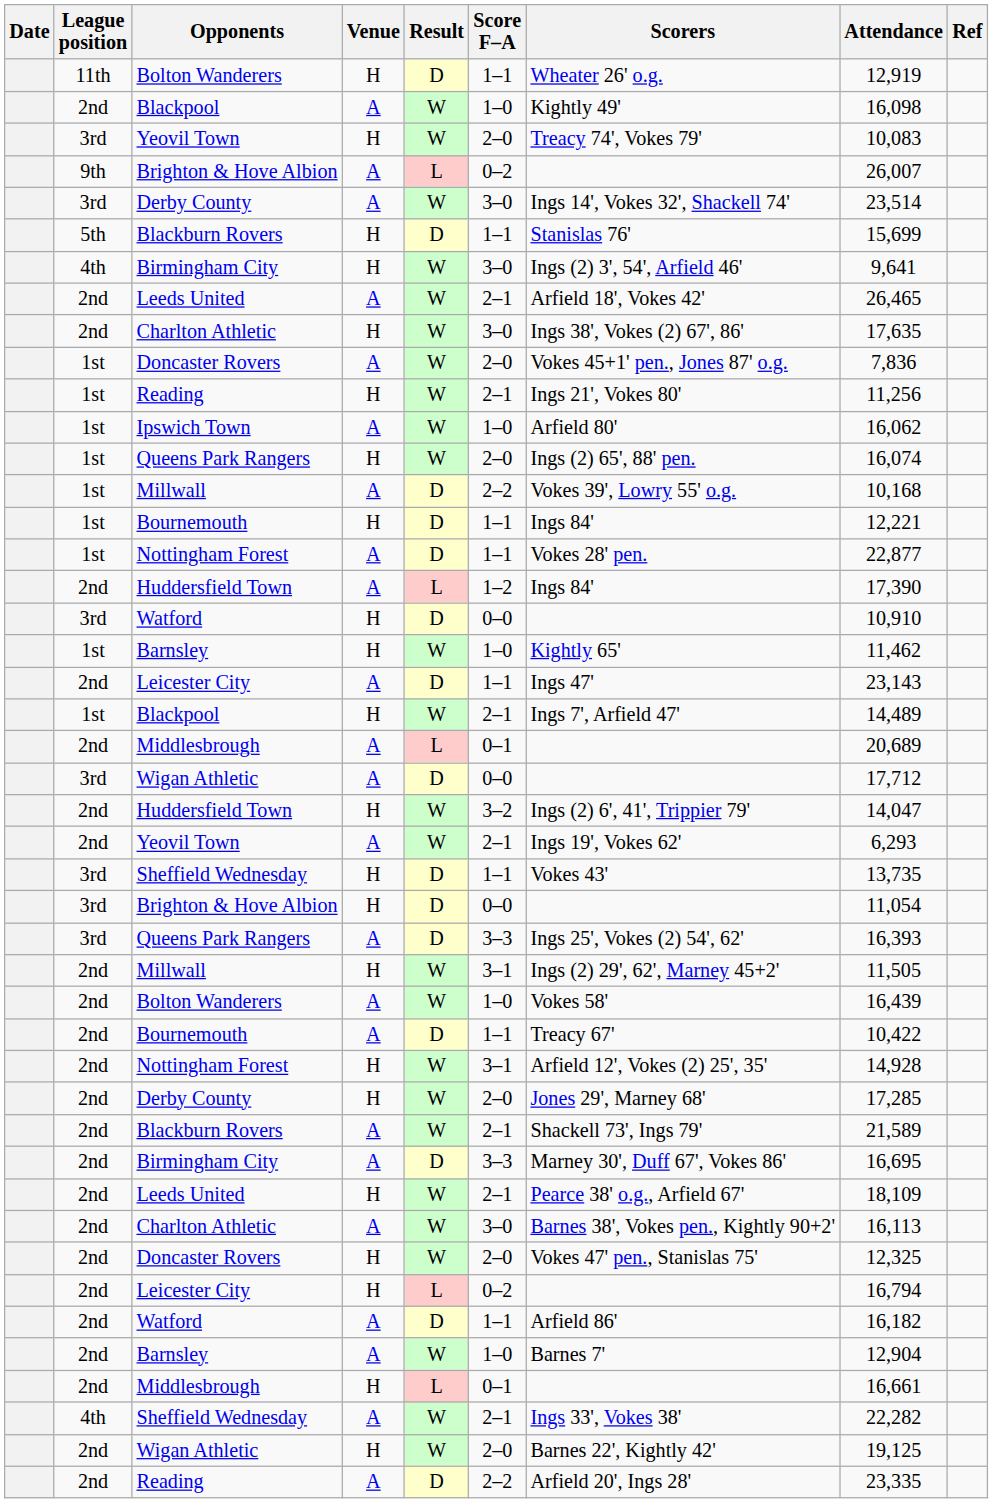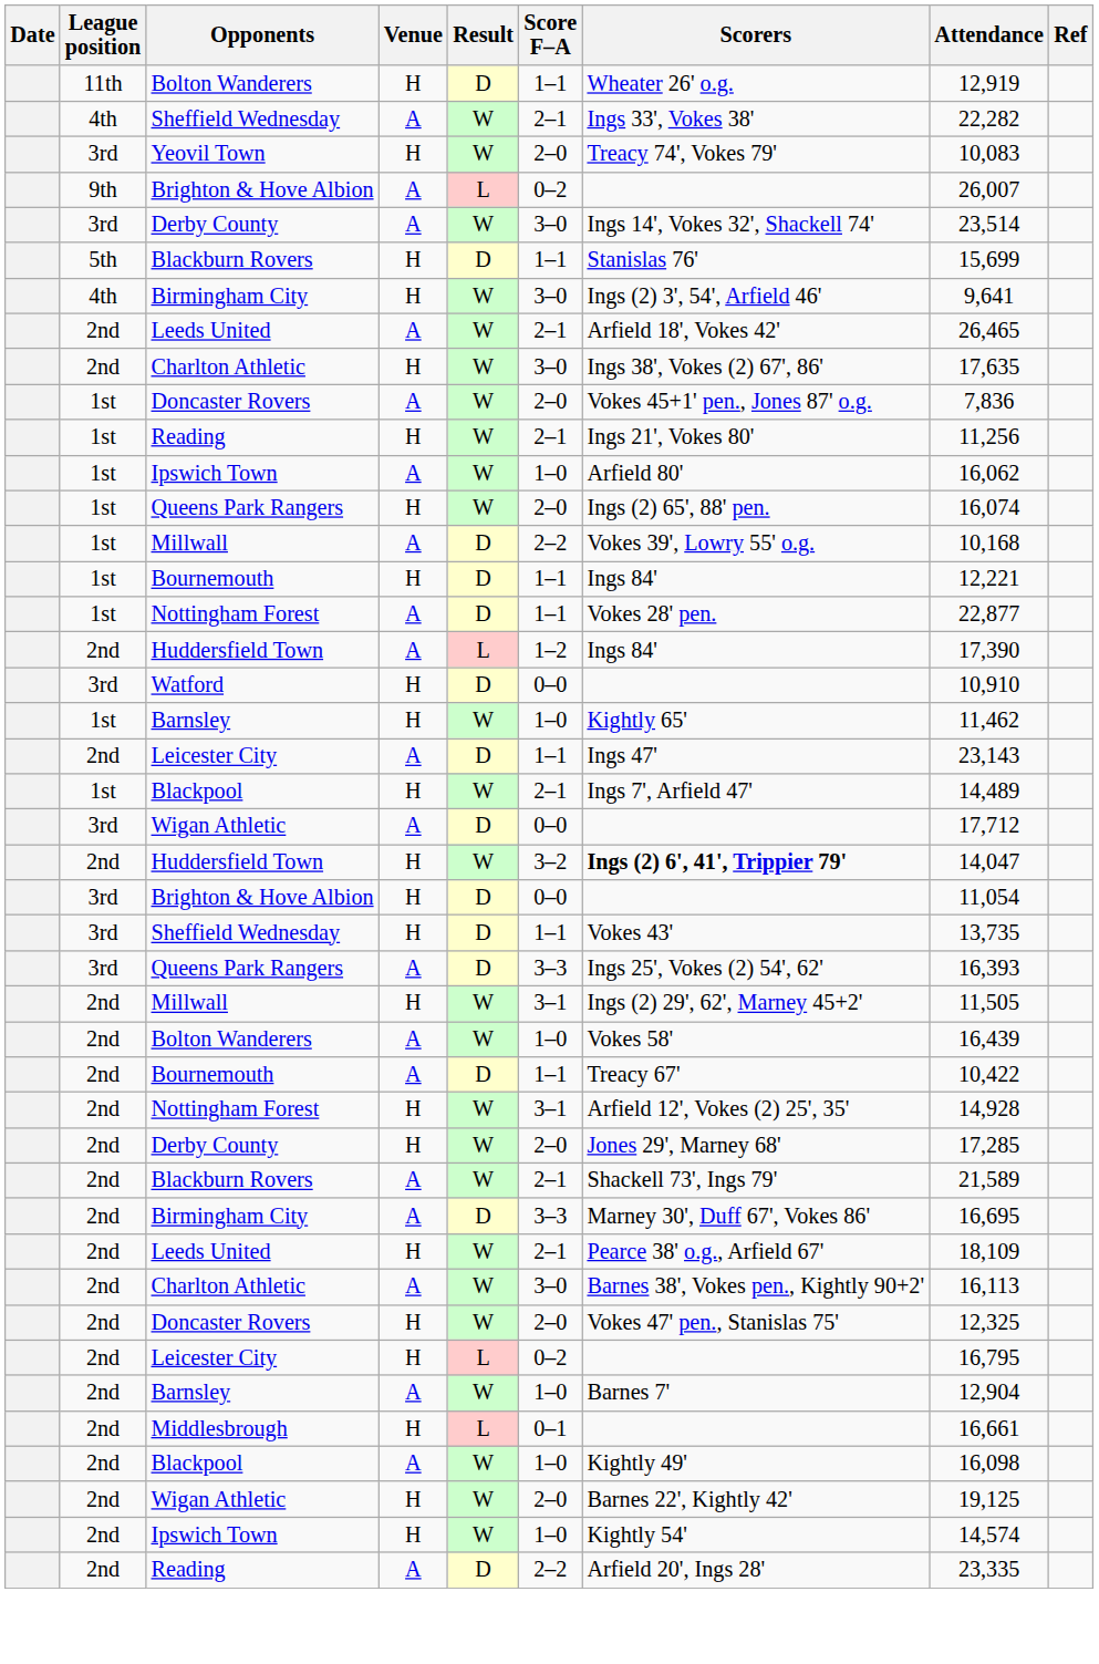 <table class="wikitable plainrowheaders sortable" style="text-align:center">
 <tr>
 <th scope="col">Date</th>
 <th scope="col">League<br>position</th>
 <th scope="col">Opponents</th>
 <th scope="col">Venue</th>
 <th scope="col">Result</th>
 <th scope="col">Score<br>F–A</th>
 <th scope="col" class="unsortable">Scorers</th>
 <th scope="col">Attendance</th>
 <th scope="col" class="unsortable">Ref</th>
 </tr>
 <tr>
 <th scope="row"></th>
 <td>11th</td>
 <td align="left"><a href='#'>Bolton Wanderers</a></td>
 <td>H</td>
 <td style="background-color:#FFFFCC">D</td>
 <td>1–1</td>
 <td align="left"><a href='#'>Wheater</a> 26' <a href='#'>o.g.</a></td>
 <td>12,919</td>
 <td></td>
 </tr>
 <tr>
 <th scope="row"></th>
-<td>2nd</td>
-<td align="left"><a href='#'>Blackpool</a></td>
+<td>4th</td>
+<td align="left"><a href='#'>Sheffield Wednesday</a></td>
 <td><a href='#'>A</a></td>
 <td style="background-color:#CCFFCC">W</td>
-<td>1–0</td>
-<td align="left">Kightly 49'</td>
-<td>16,098</td>
+<td>2–1</td>
+<td align="left"><a href='#'>Ings</a> 33', <a href='#'>Vokes</a> 38'</td>
+<td>22,282</td>
 <td></td>
 </tr>
 <tr>
 <th scope="row"></th>
 <td>3rd</td>
 <td align="left"><a href='#'>Yeovil Town</a></td>
 <td>H</td>
 <td style="background-color:#CCFFCC">W</td>
 <td>2–0</td>
 <td align="left"><a href='#'>Treacy</a> 74', Vokes 79'</td>
 <td>10,083</td>
 <td></td>
 </tr>
 <tr>
 <th scope="row"></th>
 <td>9th</td>
 <td align="left"><a href='#'>Brighton & Hove Albion</a></td>
 <td><a href='#'>A</a></td>
 <td style="background-color:#FFCCCC">L</td>
 <td>0–2</td>
 <td align="left"></td>
 <td>26,007</td>
 <td></td>
 </tr>
 <tr>
 <th scope="row"></th>
 <td>3rd</td>
 <td align="left"><a href='#'>Derby County</a></td>
 <td><a href='#'>A</a></td>
 <td style="background-color:#CCFFCC">W</td>
 <td>3–0</td>
 <td align="left">Ings 14', Vokes 32', <a href='#'>Shackell</a> 74'</td>
 <td>23,514</td>
 <td></td>
 </tr>
 <tr>
 <th scope="row"></th>
 <td>5th</td>
 <td align="left"><a href='#'>Blackburn Rovers</a></td>
 <td>H</td>
 <td style="background-color:#FFFFCC">D</td>
 <td>1–1</td>
 <td align="left"><a href='#'>Stanislas</a> 76'</td>
 <td>15,699</td>
 <td></td>
 </tr>
 <tr>
 <th scope="row"></th>
 <td>4th</td>
 <td align="left"><a href='#'>Birmingham City</a></td>
 <td>H</td>
 <td style="background-color:#CCFFCC">W</td>
 <td>3–0</td>
 <td align="left">Ings (2) 3', 54', <a href='#'>Arfield</a> 46'</td>
 <td>9,641</td>
 <td></td>
 </tr>
 <tr>
 <th scope="row"></th>
 <td>2nd</td>
 <td align="left"><a href='#'>Leeds United</a></td>
 <td><a href='#'>A</a></td>
 <td style="background-color:#CCFFCC">W</td>
 <td>2–1</td>
 <td align="left">Arfield 18', Vokes 42'</td>
 <td>26,465</td>
 <td></td>
 </tr>
 <tr>
 <th scope="row"></th>
 <td>2nd</td>
 <td align="left"><a href='#'>Charlton Athletic</a></td>
 <td>H</td>
 <td style="background-color:#CCFFCC">W</td>
 <td>3–0</td>
 <td align="left">Ings 38', Vokes (2) 67', 86'</td>
 <td>17,635</td>
 <td></td>
 </tr>
 <tr>
 <th scope="row"></th>
 <td>1st</td>
 <td align="left"><a href='#'>Doncaster Rovers</a></td>
 <td><a href='#'>A</a></td>
 <td style="background-color:#CCFFCC">W</td>
 <td>2–0</td>
 <td align="left">Vokes 45+1' <a href='#'>pen.</a>, <a href='#'>Jones</a> 87' <a href='#'>o.g.</a></td>
 <td>7,836</td>
 <td></td>
 </tr>
 <tr>
 <th scope="row"></th>
 <td>1st</td>
 <td align="left"><a href='#'>Reading</a></td>
 <td>H</td>
 <td style="background-color:#CCFFCC">W</td>
 <td>2–1</td>
 <td align="left">Ings 21', Vokes 80'</td>
 <td>11,256</td>
 <td></td>
 </tr>
 <tr>
 <th scope="row"></th>
 <td>1st</td>
 <td align="left"><a href='#'>Ipswich Town</a></td>
 <td><a href='#'>A</a></td>
 <td style="background-color:#CCFFCC">W</td>
 <td>1–0</td>
 <td align="left">Arfield 80'</td>
 <td>16,062</td>
 <td></td>
 </tr>
 <tr>
 <th scope="row"></th>
 <td>1st</td>
 <td align="left"><a href='#'>Queens Park Rangers</a></td>
 <td>H</td>
 <td style="background-color:#CCFFCC">W</td>
 <td>2–0</td>
 <td align="left">Ings (2) 65', 88' <a href='#'>pen.</a></td>
 <td>16,074</td>
 <td></td>
 </tr>
 <tr>
 <th scope="row"></th>
 <td>1st</td>
 <td align="left"><a href='#'>Millwall</a></td>
 <td><a href='#'>A</a></td>
 <td style="background-color:#FFFFCC">D</td>
 <td>2–2</td>
 <td align="left">Vokes 39', <a href='#'>Lowry</a> 55' <a href='#'>o.g.</a></td>
 <td>10,168</td>
 <td></td>
 </tr>
 <tr>
 <th scope="row"></th>
 <td>1st</td>
 <td align="left"><a href='#'>Bournemouth</a></td>
 <td>H</td>
 <td style="background-color:#FFFFCC">D</td>
 <td>1–1</td>
 <td align="left">Ings 84'</td>
 <td>12,221</td>
 <td></td>
 </tr>
 <tr>
 <th scope="row"></th>
 <td>1st</td>
 <td align="left"><a href='#'>Nottingham Forest</a></td>
 <td><a href='#'>A</a></td>
 <td style="background-color:#FFFFCC">D</td>
 <td>1–1</td>
 <td align="left">Vokes 28' <a href='#'>pen.</a></td>
 <td>22,877</td>
 <td></td>
 </tr>
 <tr>
 <th scope="row"></th>
 <td>2nd</td>
 <td align="left"><a href='#'>Huddersfield Town</a></td>
 <td><a href='#'>A</a></td>
 <td style="background-color:#FFCCCC">L</td>
 <td>1–2</td>
 <td align="left">Ings 84'</td>
 <td>17,390</td>
 <td></td>
 </tr>
 <tr>
 <th scope="row"></th>
 <td>3rd</td>
 <td align="left"><a href='#'>Watford</a></td>
 <td>H</td>
 <td style="background-color:#FFFFCC">D</td>
 <td>0–0</td>
 <td align="left"></td>
 <td>10,910</td>
 <td></td>
 </tr>
 <tr>
 <th scope="row"></th>
 <td>1st</td>
 <td align="left"><a href='#'>Barnsley</a></td>
 <td>H</td>
 <td style="background-color:#CCFFCC">W</td>
 <td>1–0</td>
 <td align="left"><a href='#'>Kightly</a> 65'</td>
 <td>11,462</td>
 <td></td>
 </tr>
 <tr>
 <th scope="row"></th>
 <td>2nd</td>
 <td align="left"><a href='#'>Leicester City</a></td>
 <td><a href='#'>A</a></td>
 <td style="background-color:#FFFFCC">D</td>
 <td>1–1</td>
 <td align="left">Ings 47'</td>
 <td>23,143</td>
 <td></td>
 </tr>
 <tr>
 <th scope="row"></th>
 <td>1st</td>
 <td align="left"><a href='#'>Blackpool</a></td>
 <td>H</td>
 <td style="background-color:#CCFFCC">W</td>
 <td>2–1</td>
 <td align="left">Ings 7', Arfield 47'</td>
 <td>14,489</td>
 <td></td>
 </tr>
 <tr>
 <th scope="row"></th>
-<td>2nd</td>
-<td align="left"><a href='#'>Middlesbrough</a></td>
-<td><a href='#'>A</a></td>
-<td style="background-color:#FFCCCC">L</td>
-<td>0–1</td>
-<td align="left"></td>
-<td>20,689</td>
-<td></td>
-</tr>
-<tr>
-<th scope="row"></th>
 <td>3rd</td>
 <td align="left"><a href='#'>Wigan Athletic</a></td>
 <td><a href='#'>A</a></td>
 <td style="background-color:#FFFFCC">D</td>
 <td>0–0</td>
 <td align="left"></td>
 <td>17,712</td>
 <td></td>
 </tr>
 <tr>
 <th scope="row"></th>
 <td>2nd</td>
 <td align="left"><a href='#'>Huddersfield Town</a></td>
 <td>H</td>
 <td style="background-color:#CCFFCC">W</td>
 <td>3–2</td>
-<td align="left">Ings (2) 6', 41', <a href='#'>Trippier</a> 79'</td>
+<td align="left"><strong>Ings (2) 6', 41', <a href='#'>Trippier</a> 79'</strong></td>
 <td>14,047</td>
 <td></td>
 </tr>
 <tr>
 <th scope="row"></th>
-<td>2nd</td>
-<td align="left"><a href='#'>Yeovil Town</a></td>
-<td><a href='#'>A</a></td>
-<td style="background-color:#CCFFCC">W</td>
-<td>2–1</td>
-<td align="left">Ings 19', Vokes 62'</td>
-<td>6,293</td>
+<td>3rd</td>
+<td align="left"><a href='#'>Brighton & Hove Albion</a></td>
+<td>H</td>
+<td style="background-color:#FFFFCC">D</td>
+<td>0–0</td>
+<td align="left"></td>
+<td>11,054</td>
 <td></td>
 </tr>
 <tr>
 <th scope="row"></th>
 <td>3rd</td>
 <td align="left"><a href='#'>Sheffield Wednesday</a></td>
 <td>H</td>
 <td style="background-color:#FFFFCC">D</td>
 <td>1–1</td>
 <td align="left">Vokes 43'</td>
 <td>13,735</td>
-<td></td>
-</tr>
-<tr>
-<th scope="row"></th>
-<td>3rd</td>
-<td align="left"><a href='#'>Brighton & Hove Albion</a></td>
-<td>H</td>
-<td style="background-color:#FFFFCC">D</td>
-<td>0–0</td>
-<td align="left"></td>
-<td>11,054</td>
 <td></td>
 </tr>
 <tr>
 <th scope="row"></th>
 <td>3rd</td>
 <td align="left"><a href='#'>Queens Park Rangers</a></td>
 <td><a href='#'>A</a></td>
 <td style="background-color:#FFFFCC">D</td>
 <td>3–3</td>
 <td align="left">Ings 25', Vokes (2) 54', 62'</td>
 <td>16,393</td>
 <td></td>
 </tr>
 <tr>
 <th scope="row"></th>
 <td>2nd</td>
 <td align="left"><a href='#'>Millwall</a></td>
 <td>H</td>
 <td style="background-color:#CCFFCC">W</td>
 <td>3–1</td>
 <td align="left">Ings (2) 29', 62', <a href='#'>Marney</a> 45+2'</td>
 <td>11,505</td>
 <td></td>
 </tr>
 <tr>
 <th scope="row"></th>
 <td>2nd</td>
 <td align="left"><a href='#'>Bolton Wanderers</a></td>
 <td><a href='#'>A</a></td>
 <td style="background-color:#CCFFCC">W</td>
 <td>1–0</td>
 <td align="left">Vokes 58'</td>
 <td>16,439</td>
 <td></td>
 </tr>
 <tr>
 <th scope="row"></th>
 <td>2nd</td>
 <td align="left"><a href='#'>Bournemouth</a></td>
 <td><a href='#'>A</a></td>
 <td style="background-color:#FFFFCC">D</td>
 <td>1–1</td>
 <td align="left">Treacy 67'</td>
 <td>10,422</td>
 <td></td>
 </tr>
 <tr>
 <th scope="row"></th>
 <td>2nd</td>
 <td align="left"><a href='#'>Nottingham Forest</a></td>
 <td>H</td>
 <td style="background-color:#CCFFCC">W</td>
 <td>3–1</td>
 <td align="left">Arfield 12', Vokes (2) 25', 35'</td>
 <td>14,928</td>
 <td></td>
 </tr>
 <tr>
 <th scope="row"></th>
 <td>2nd</td>
 <td align="left"><a href='#'>Derby County</a></td>
 <td>H</td>
 <td style="background-color:#CCFFCC">W</td>
 <td>2–0</td>
 <td align="left"><a href='#'>Jones</a> 29', Marney 68'</td>
 <td>17,285</td>
 <td></td>
 </tr>
 <tr>
 <th scope="row"></th>
 <td>2nd</td>
 <td align="left"><a href='#'>Blackburn Rovers</a></td>
 <td><a href='#'>A</a></td>
 <td style="background-color:#CCFFCC">W</td>
 <td>2–1</td>
 <td align="left">Shackell 73', Ings 79'</td>
 <td>21,589</td>
 <td></td>
 </tr>
 <tr>
 <th scope="row"></th>
 <td>2nd</td>
 <td align="left"><a href='#'>Birmingham City</a></td>
 <td><a href='#'>A</a></td>
 <td style="background-color:#FFFFCC">D</td>
 <td>3–3</td>
 <td align="left">Marney 30', <a href='#'>Duff</a> 67', Vokes 86'</td>
 <td>16,695</td>
 <td></td>
 </tr>
 <tr>
 <th scope="row"></th>
 <td>2nd</td>
 <td align="left"><a href='#'>Leeds United</a></td>
 <td>H</td>
 <td style="background-color:#CCFFCC">W</td>
 <td>2–1</td>
 <td align="left"><a href='#'>Pearce</a> 38' <a href='#'>o.g.</a>, Arfield 67'</td>
 <td>18,109</td>
 <td></td>
 </tr>
 <tr>
 <th scope="row"></th>
 <td>2nd</td>
 <td align="left"><a href='#'>Charlton Athletic</a></td>
 <td><a href='#'>A</a></td>
 <td style="background-color:#CCFFCC">W</td>
 <td>3–0</td>
 <td align="left"><a href='#'>Barnes</a> 38', Vokes <a href='#'>pen.</a>, Kightly 90+2'</td>
 <td>16,113</td>
 <td></td>
 </tr>
 <tr>
 <th scope="row"></th>
 <td>2nd</td>
 <td align="left"><a href='#'>Doncaster Rovers</a></td>
 <td>H</td>
 <td style="background-color:#CCFFCC">W</td>
 <td>2–0</td>
 <td align="left">Vokes 47' <a href='#'>pen.</a>, Stanislas 75'</td>
 <td>12,325</td>
 <td></td>
 </tr>
 <tr>
 <th scope="row"></th>
 <td>2nd</td>
 <td align="left"><a href='#'>Leicester City</a></td>
 <td>H</td>
 <td style="background-color:#FFCCCC">L</td>
 <td>0–2</td>
 <td align="left"></td>
-<td>16,794</td>
-<td></td>
-</tr>
-<tr>
-<th scope="row"></th>
-<td>2nd</td>
-<td align="left"><a href='#'>Watford</a></td>
-<td><a href='#'>A</a></td>
-<td style="background-color:#FFFFCC">D</td>
-<td>1–1</td>
-<td align="left">Arfield 86'</td>
-<td>16,182</td>
+<td>16,795</td>
 <td></td>
 </tr>
 <tr>
 <th scope="row"></th>
 <td>2nd</td>
 <td align="left"><a href='#'>Barnsley</a></td>
 <td><a href='#'>A</a></td>
 <td style="background-color:#CCFFCC">W</td>
 <td>1–0</td>
 <td align="left">Barnes 7'</td>
 <td>12,904</td>
 <td></td>
 </tr>
 <tr>
 <th scope="row"></th>
 <td>2nd</td>
 <td align="left"><a href='#'>Middlesbrough</a></td>
 <td>H</td>
 <td style="background-color:#FFCCCC">L</td>
 <td>0–1</td>
 <td align="left"></td>
 <td>16,661</td>
 <td></td>
 </tr>
 <tr>
 <th scope="row"></th>
-<td>4th</td>
-<td align="left"><a href='#'>Sheffield Wednesday</a></td>
+<td>2nd</td>
+<td align="left"><a href='#'>Blackpool</a></td>
 <td><a href='#'>A</a></td>
 <td style="background-color:#CCFFCC">W</td>
-<td>2–1</td>
-<td align="left"><a href='#'>Ings</a> 33', <a href='#'>Vokes</a> 38'</td>
-<td>22,282</td>
+<td>1–0</td>
+<td align="left">Kightly 49'</td>
+<td>16,098</td>
 <td></td>
 </tr>
 <tr>
 <th scope="row"></th>
 <td>2nd</td>
 <td align="left"><a href='#'>Wigan Athletic</a></td>
 <td>H</td>
 <td style="background-color:#CCFFCC">W</td>
 <td>2–0</td>
 <td align="left">Barnes 22', Kightly 42'</td>
 <td>19,125</td>
 <td></td>
 </tr>
 <tr>
 <th scope="row"></th>
 <td>2nd</td>
+<td align="left"><a href='#'>Ipswich Town</a></td>
+<td>H</td>
+<td style="background-color:#CCFFCC">W</td>
+<td>1–0</td>
+<td align="left">Kightly 54'</td>
+<td>14,574</td>
+<td></td>
+</tr>
+<tr>
+<th scope="row"></th>
+<td>2nd</td>
 <td align="left"><a href='#'>Reading</a></td>
 <td><a href='#'>A</a></td>
 <td style="background-color:#FFFFCC">D</td>
 <td>2–2</td>
 <td align="left">Arfield 20', Ings 28'</td>
 <td>23,335</td>
 <td></td>
 </tr>
 </table>
